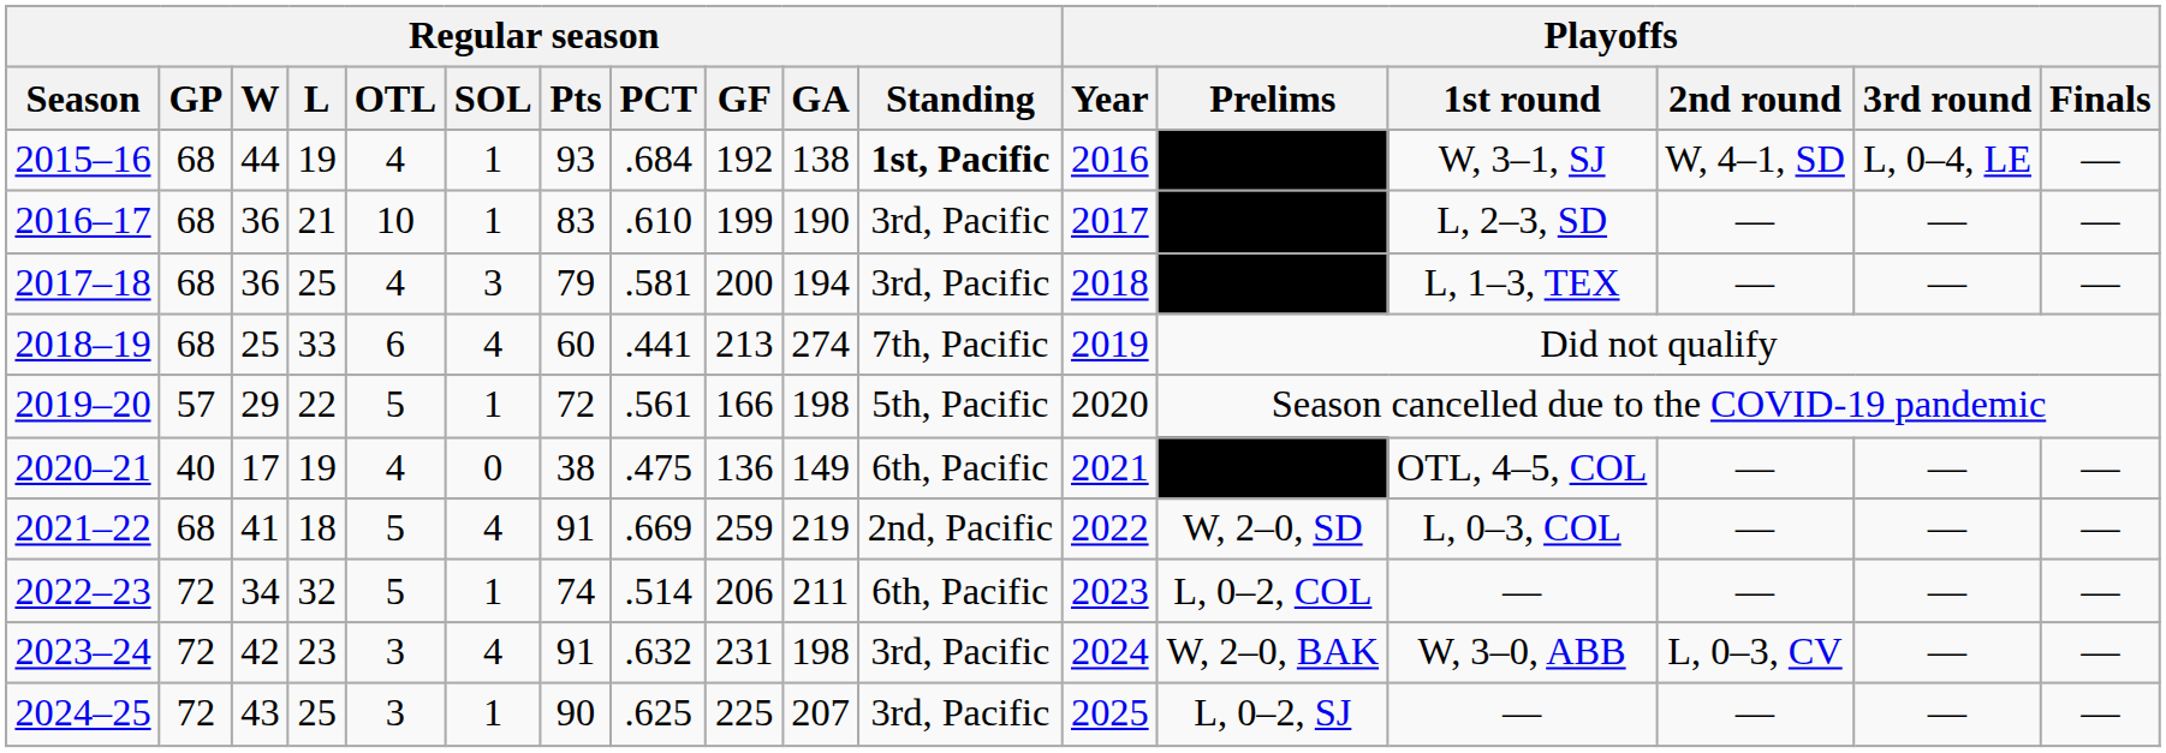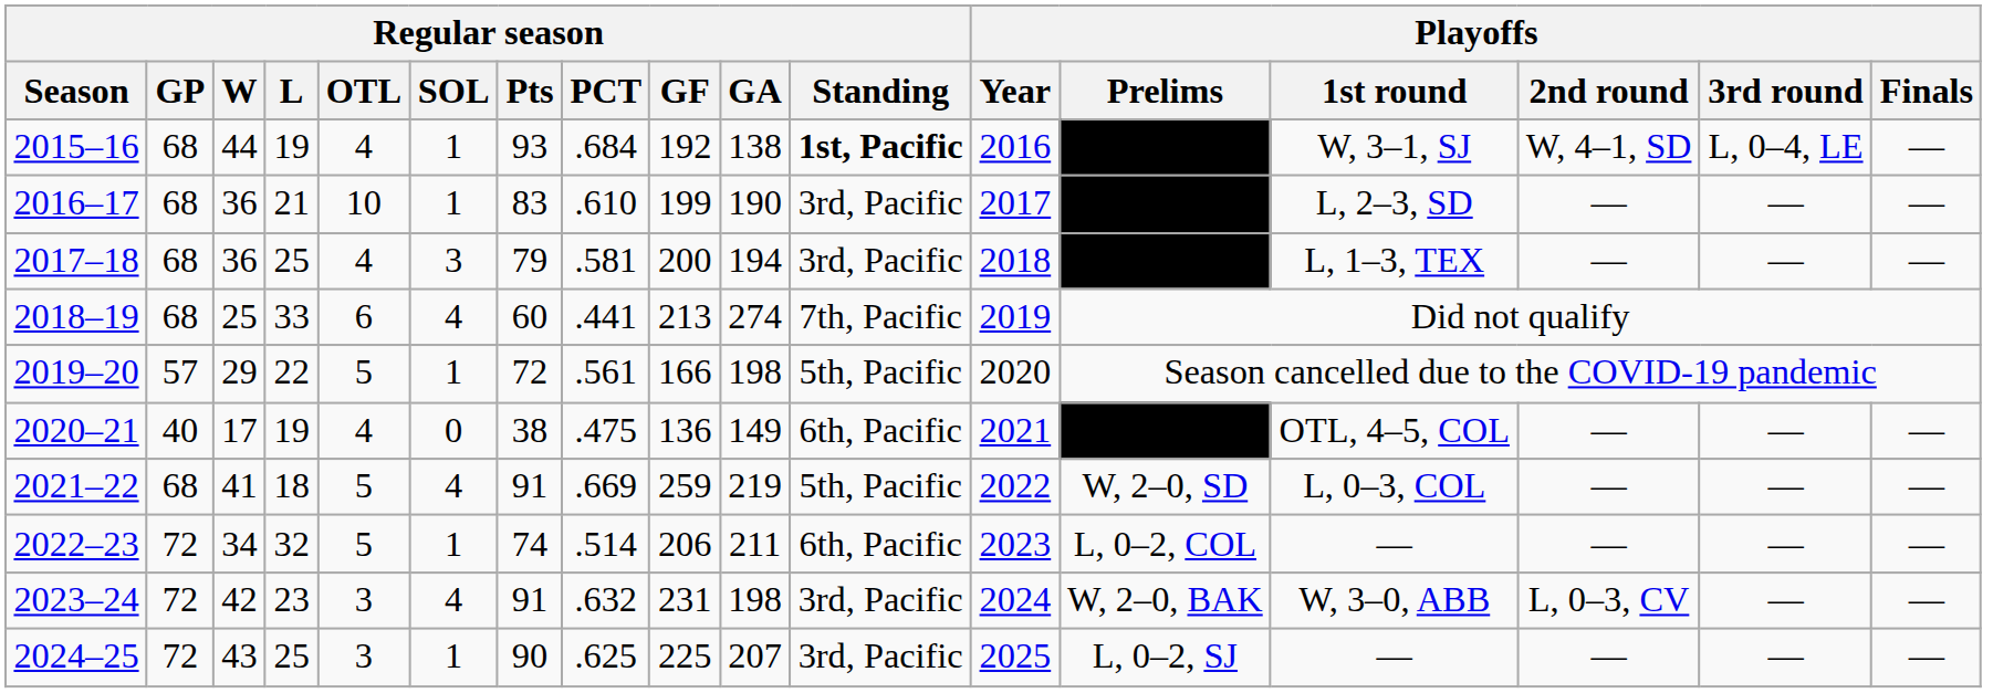 <table class="wikitable" style="text-align:center; font-size:100%">
 <tr>
 <th colspan=11>Regular season</th>
 <th colspan=6>Playoffs</th>
 </tr>
 <tr>
 <th>Season</th>
 <th>GP</th>
 <th>W</th>
 <th>L</th>
 <th>OTL</th>
 <th>SOL</th>
 <th>Pts</th>
 <th>PCT</th>
 <th>GF</th>
 <th>GA</th>
 <th>Standing</th>
 <th>Year</th>
 <th>Prelims</th>
 <th>1st round</th>
 <th>2nd round</th>
 <th>3rd round</th>
 <th>Finals</th>
 </tr>
 <tr>
 <td><a href='#'>2015–16</a></td>
 <td>68</td>
 <td>44</td>
 <td>19</td>
 <td>4</td>
 <td>1</td>
 <td>93</td>
 <td>.684</td>
 <td>192</td>
 <td>138</td>
 <td><strong>1st, Pacific</strong></td>
 <td><a href='#'>2016</a></td>
 <td bgcolor=#000000>—</td>
 <td>W, 3–1, <a href='#'>SJ</a></td>
 <td>W, 4–1, <a href='#'>SD</a></td>
 <td>L, 0–4, <a href='#'>LE</a></td>
 <td>—</td>
 </tr>
 <tr>
 <td><a href='#'>2016–17</a></td>
 <td>68</td>
 <td>36</td>
 <td>21</td>
 <td>10</td>
 <td>1</td>
 <td>83</td>
 <td>.610</td>
 <td>199</td>
 <td>190</td>
 <td>3rd, Pacific</td>
 <td><a href='#'>2017</a></td>
 <td bgcolor=#000000>—</td>
 <td>L, 2–3, <a href='#'>SD</a></td>
 <td>—</td>
 <td>—</td>
 <td>—</td>
 </tr>
 <tr>
 <td><a href='#'>2017–18</a></td>
 <td>68</td>
 <td>36</td>
 <td>25</td>
 <td>4</td>
 <td>3</td>
 <td>79</td>
 <td>.581</td>
 <td>200</td>
 <td>194</td>
 <td>3rd, Pacific</td>
 <td><a href='#'>2018</a></td>
 <td bgcolor=#000000>—</td>
 <td>L, 1–3, <a href='#'>TEX</a></td>
 <td>—</td>
 <td>—</td>
 <td>—</td>
 </tr>
 <tr>
 <td><a href='#'>2018–19</a></td>
 <td>68</td>
 <td>25</td>
 <td>33</td>
 <td>6</td>
 <td>4</td>
 <td>60</td>
 <td>.441</td>
 <td>213</td>
 <td>274</td>
 <td>7th, Pacific</td>
 <td><a href='#'>2019</a></td>
 <td colspan="5">Did not qualify</td>
 </tr>
 <tr>
 <td><a href='#'>2019–20</a></td>
 <td>57</td>
 <td>29</td>
 <td>22</td>
 <td>5</td>
 <td>1</td>
 <td>72</td>
 <td>.561</td>
 <td>166</td>
 <td>198</td>
 <td>5th, Pacific</td>
 <td>2020</td>
 <td colspan="5">Season cancelled due to the <a href='#'>COVID-19 pandemic</a></td>
 </tr>
 <tr>
 <td><a href='#'>2020–21</a></td>
 <td>40</td>
 <td>17</td>
 <td>19</td>
 <td>4</td>
 <td>0</td>
 <td>38</td>
 <td>.475</td>
 <td>136</td>
 <td>149</td>
 <td>6th, Pacific</td>
 <td><a href='#'>2021</a></td>
 <td bgcolor=#000000>—</td>
 <td>OTL, 4–5, <a href='#'>COL</a></td>
 <td>—</td>
 <td>—</td>
 <td>—</td>
 </tr>
 <tr>
 <td><a href='#'>2021–22</a></td>
 <td>68</td>
 <td>41</td>
 <td>18</td>
 <td>5</td>
 <td>4</td>
 <td>91</td>
 <td>.669</td>
 <td>259</td>
 <td>219</td>
-<td>2nd, Pacific</td>
+<td>5th, Pacific</td>
 <td><a href='#'>2022</a></td>
 <td>W, 2–0, <a href='#'>SD</a></td>
 <td>L, 0–3, <a href='#'>COL</a></td>
 <td>—</td>
 <td>—</td>
 <td>—</td>
 </tr>
 <tr>
 <td><a href='#'>2022–23</a></td>
 <td>72</td>
 <td>34</td>
 <td>32</td>
 <td>5</td>
 <td>1</td>
 <td>74</td>
 <td>.514</td>
 <td>206</td>
 <td>211</td>
 <td>6th, Pacific</td>
 <td><a href='#'>2023</a></td>
 <td>L, 0–2, <a href='#'>COL</a></td>
 <td>—</td>
 <td>—</td>
 <td>—</td>
 <td>—</td>
 </tr>
 <tr>
 <td><a href='#'>2023–24</a></td>
 <td>72</td>
 <td>42</td>
 <td>23</td>
 <td>3</td>
 <td>4</td>
 <td>91</td>
 <td>.632</td>
 <td>231</td>
 <td>198</td>
 <td>3rd, Pacific</td>
 <td><a href='#'>2024</a></td>
 <td>W, 2–0, <a href='#'>BAK</a></td>
 <td>W, 3–0, <a href='#'>ABB</a></td>
 <td>L, 0–3, <a href='#'>CV</a></td>
 <td>—</td>
 <td>—</td>
 </tr>
 <tr>
 <td><a href='#'>2024–25</a></td>
 <td>72</td>
 <td>43</td>
 <td>25</td>
 <td>3</td>
 <td>1</td>
 <td>90</td>
 <td>.625</td>
 <td>225</td>
 <td>207</td>
 <td>3rd, Pacific</td>
 <td><a href='#'>2025</a></td>
 <td>L, 0–2, <a href='#'>SJ</a></td>
 <td>—</td>
 <td>—</td>
 <td>—</td>
 <td>—</td>
 </tr>
 </table>
